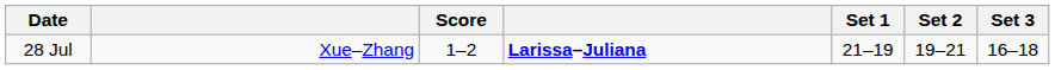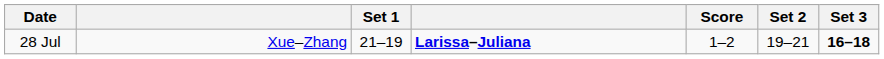 <table class="wikitable" style="text-align: center; font-size:90% ">
 <tr>
 <th width="60">Date</th>
 <th align="right" width="250"></th>
+<th width="50">Set 1</th>
+<th align="left" width="250"></th>
 <th width="60">Score</th>
-<th align="left" width="250"></th>
-<th width="50">Set 1</th>
 <th width="50">Set 2</th>
 <th width="50">Set 3</th>
 </tr>
 <tr>
 <td>28 Jul</td>
 <td align=right><a href='#'>Xue</a>–<a href='#'>Zhang</a> </td>
+<td>21–19</td>
+<td align=left><strong> <a href='#'>Larissa</a>–<a href='#'>Juliana</a></strong></td>
 <td align=center>1–2</td>
-<td align=left><strong> <a href='#'>Larissa</a>–<a href='#'>Juliana</a></strong></td>
-<td>21–19</td>
 <td>19–21</td>
-<td>16–18</td>
+<td><strong>16–18</strong></td>
 </tr>
 </table>
